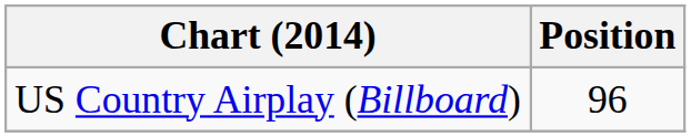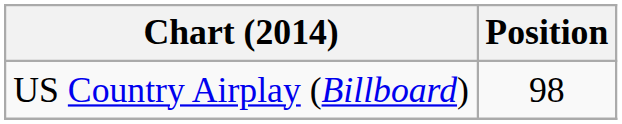 <table class="wikitable sortable">
 <tr>
 <th scope="col">Chart (2014)</th>
 <th scope="col">Position</th>
 </tr>
 <tr>
 <td>US <a href='#'>Country Airplay</a> (<em><a href='#'>Billboard</a></em>)</td>
-<td align="center">96</td>
+<td align="center">98</td>
 </tr>
 <tr>
 </tr>
 </table>
